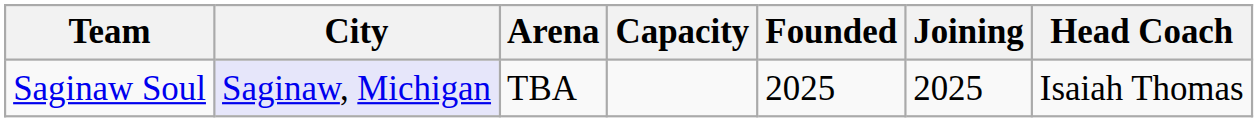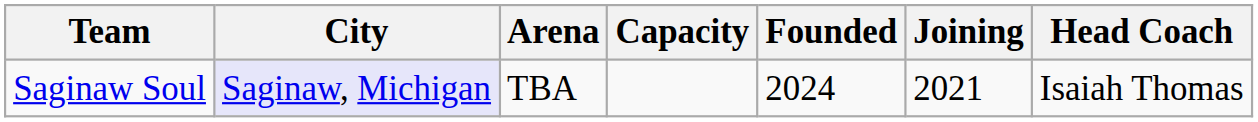 <table class="wikitable">
 <tr>
 <th>Team</th>
 <th>City</th>
 <th>Arena</th>
 <th>Capacity</th>
 <th>Founded</th>
 <th>Joining</th>
 <th>Head Coach</th>
 </tr>
 <tr>
 <td><a href='#'>Saginaw Soul</a></td>
 <td style="background: lavender;"><a href='#'>Saginaw</a>, <a href='#'>Michigan</a></td>
 <td>TBA</td>
 <td></td>
-<td>2025</td>
-<td>2025</td>
+<td>2024</td>
+<td>2021</td>
 <td>Isaiah Thomas</td>
 </tr>
 </table>
